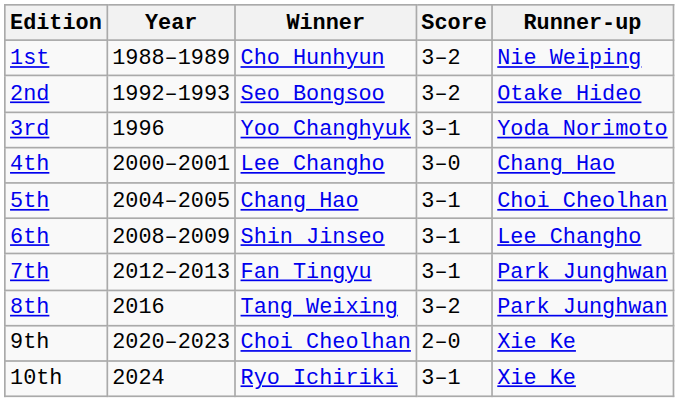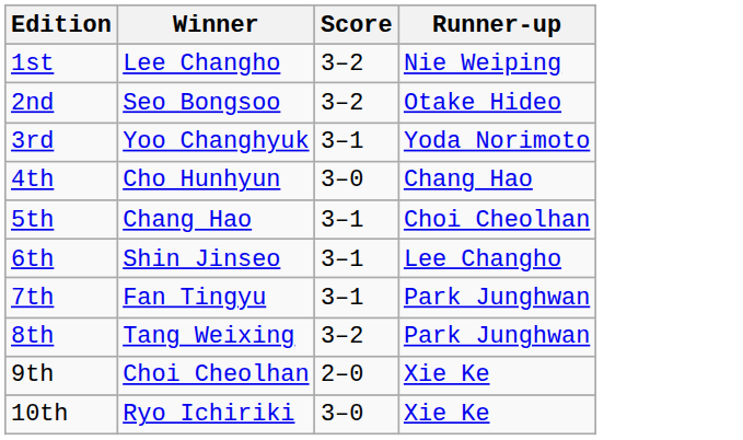 <table class="wikitable">
 <tr>
 <th>Edition</th>
-<th>Year</th>
 <th>Winner</th>
 <th>Score</th>
 <th>Runner-up</th>
 </tr>
 <tr>
 <td><a href='#'>1st</a></td>
-<td>1988–1989</td>
-<td> <a href='#'>Cho Hunhyun</a></td>
+<td> <a href='#'>Lee Changho</a></td>
 <td>3–2</td>
 <td> <a href='#'>Nie Weiping</a></td>
 </tr>
 <tr>
 <td><a href='#'>2nd</a></td>
-<td>1992–1993</td>
 <td> <a href='#'>Seo Bongsoo</a></td>
 <td>3–2</td>
 <td> <a href='#'>Otake Hideo</a></td>
 </tr>
 <tr>
 <td><a href='#'>3rd</a></td>
-<td>1996</td>
 <td> <a href='#'>Yoo Changhyuk</a></td>
 <td>3–1</td>
 <td> <a href='#'>Yoda Norimoto</a></td>
 </tr>
 <tr>
 <td><a href='#'>4th</a></td>
-<td>2000–2001</td>
-<td> <a href='#'>Lee Changho</a></td>
+<td> <a href='#'>Cho Hunhyun</a></td>
 <td>3–0</td>
 <td> <a href='#'>Chang Hao</a></td>
 </tr>
 <tr>
 <td><a href='#'>5th</a></td>
-<td>2004–2005</td>
 <td> <a href='#'>Chang Hao</a></td>
 <td>3–1</td>
 <td> <a href='#'>Choi Cheolhan</a></td>
 </tr>
 <tr>
 <td><a href='#'>6th</a></td>
-<td>2008–2009</td>
 <td> <a href='#'>Shin Jinseo</a></td>
 <td>3–1</td>
 <td> <a href='#'>Lee Changho</a></td>
 </tr>
 <tr>
 <td><a href='#'>7th</a></td>
-<td>2012–2013</td>
 <td> <a href='#'>Fan Tingyu</a></td>
 <td>3–1</td>
 <td> <a href='#'>Park Junghwan</a></td>
 </tr>
 <tr>
 <td><a href='#'>8th</a></td>
-<td>2016</td>
 <td> <a href='#'>Tang Weixing</a></td>
 <td>3–2</td>
 <td> <a href='#'>Park Junghwan</a></td>
 </tr>
 <tr>
 <td>9th</td>
-<td>2020–2023</td>
 <td> <a href='#'>Choi Cheolhan</a></td>
 <td>2–0</td>
 <td> <a href='#'>Xie Ke</a></td>
 </tr>
 <tr>
 <td>10th</td>
-<td>2024</td>
 <td> <a href='#'>Ryo Ichiriki</a></td>
-<td>3–1</td>
+<td>3–0</td>
 <td> <a href='#'>Xie Ke</a></td>
 </tr>
 </table>
